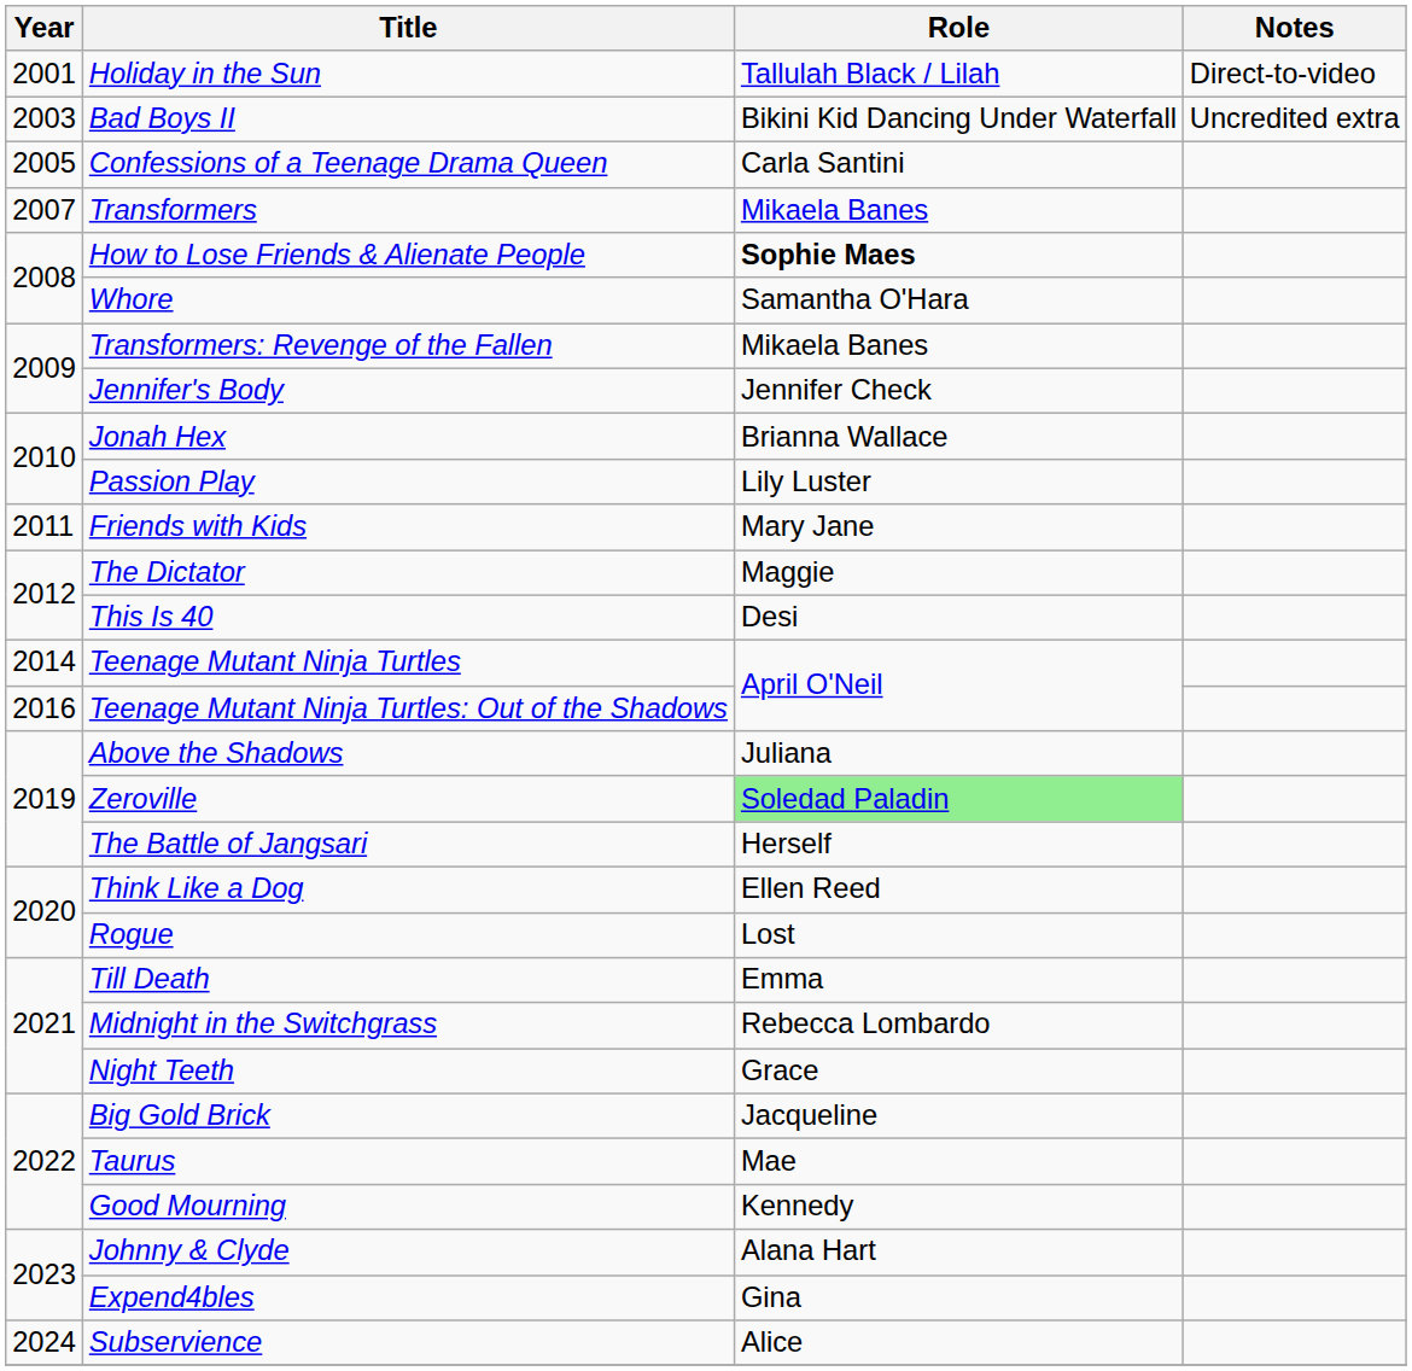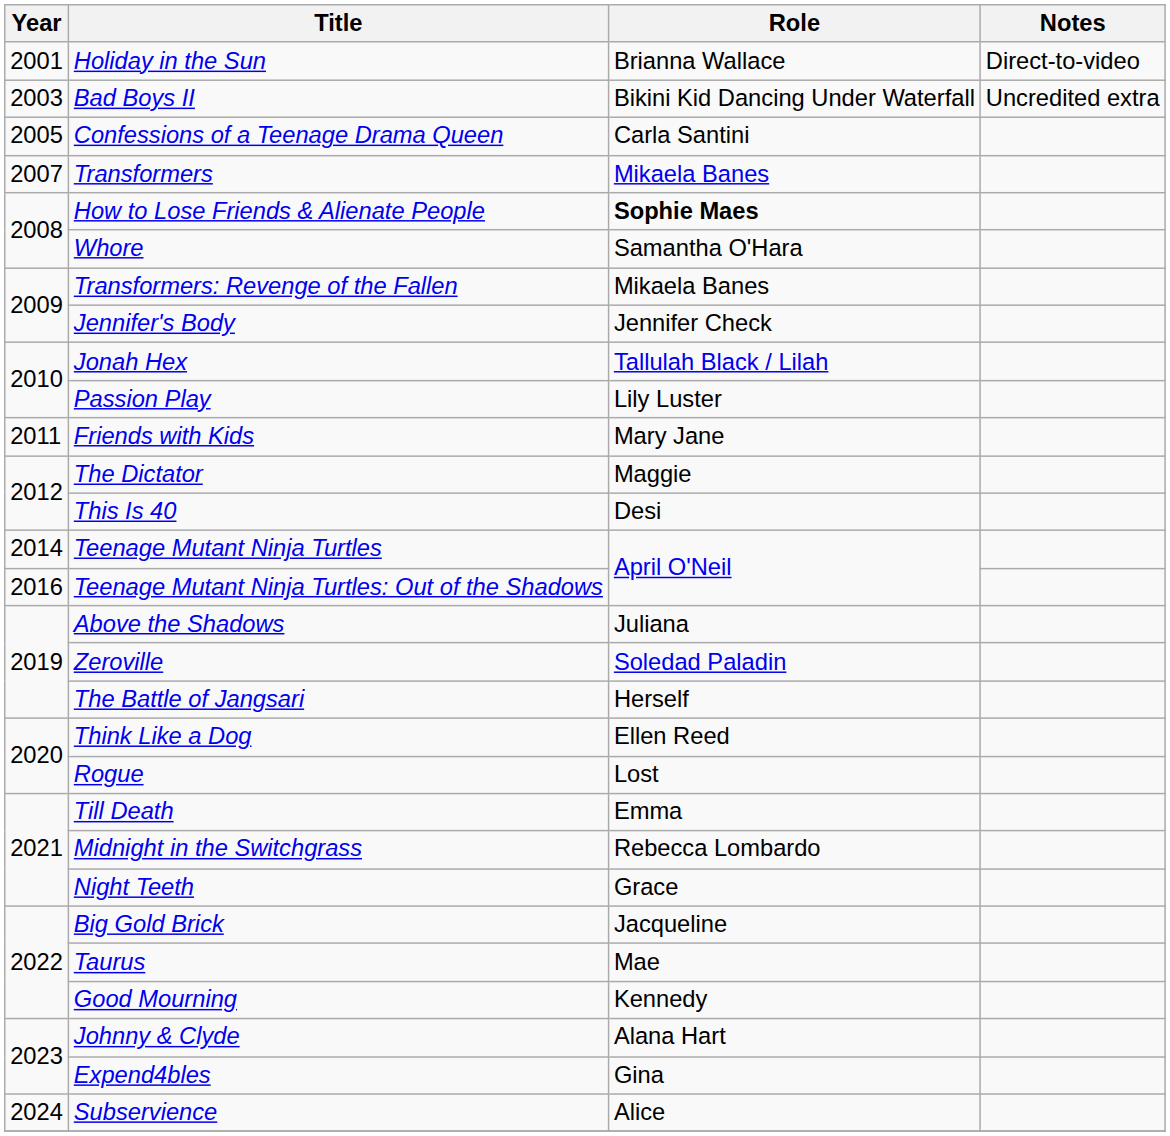 <table class="wikitable sortable">
 <tr>
 <th>Year</th>
 <th>Title</th>
 <th>Role</th>
 <th class="unsortable">Notes</th>
 </tr>
 <tr>
 <td>2001</td>
 <td><em><a href='#'>Holiday in the Sun</a></em></td>
-<td><a href='#'>Tallulah Black / Lilah</a></td>
+<td>Brianna Wallace</td>
 <td>Direct-to-video</td>
 </tr>
 <tr>
 <td>2003</td>
 <td><em><a href='#'>Bad Boys II</a></em></td>
 <td>Bikini Kid Dancing Under Waterfall</td>
 <td>Uncredited extra</td>
 </tr>
 <tr>
 <td>2005</td>
 <td><em><a href='#'>Confessions of a Teenage Drama Queen</a></em></td>
 <td>Carla Santini</td>
 <td></td>
 </tr>
 <tr>
 <td>2007</td>
 <td><em><a href='#'>Transformers</a></em></td>
 <td><a href='#'>Mikaela Banes</a></td>
 <td></td>
 </tr>
 <tr>
 <td rowspan="2">2008</td>
 <td><em><a href='#'>How to Lose Friends & Alienate People</a></em></td>
 <td><strong>Sophie Maes</strong></td>
 <td></td>
 </tr>
 <tr>
 <td><em><a href='#'>Whore</a></em></td>
 <td>Samantha O'Hara</td>
 <td></td>
 </tr>
 <tr>
 <td rowspan="2">2009</td>
 <td><em><a href='#'>Transformers: Revenge of the Fallen</a></em></td>
 <td>Mikaela Banes</td>
 <td></td>
 </tr>
 <tr>
 <td><em><a href='#'>Jennifer's Body</a></em></td>
 <td>Jennifer Check</td>
 <td></td>
 </tr>
 <tr>
 <td rowspan="2">2010</td>
 <td><em><a href='#'>Jonah Hex</a></em></td>
-<td>Brianna Wallace</td>
+<td><a href='#'>Tallulah Black / Lilah</a></td>
 <td></td>
 </tr>
 <tr>
 <td><em><a href='#'>Passion Play</a></em></td>
 <td>Lily Luster</td>
 <td></td>
 </tr>
 <tr>
 <td>2011</td>
 <td><em><a href='#'>Friends with Kids</a></em></td>
 <td>Mary Jane</td>
 <td></td>
 </tr>
 <tr>
 <td rowspan="2">2012</td>
 <td><em><a href='#'>The Dictator</a></em></td>
 <td>Maggie</td>
 <td></td>
 </tr>
 <tr>
 <td><em><a href='#'>This Is 40</a></em></td>
 <td>Desi</td>
 <td></td>
 </tr>
 <tr>
 <td>2014</td>
 <td><em><a href='#'>Teenage Mutant Ninja Turtles</a></em></td>
 <td rowspan=2><a href='#'>April O'Neil</a></td>
 <td></td>
 </tr>
 <tr>
 <td>2016</td>
 <td><em><a href='#'>Teenage Mutant Ninja Turtles: Out of the Shadows</a></em></td>
 <td></td>
 </tr>
 <tr>
 <td rowspan="3">2019</td>
 <td><em><a href='#'>Above the Shadows</a></em></td>
 <td>Juliana</td>
 <td></td>
 </tr>
 <tr>
 <td><a href='#'><em>Zeroville</em></a></td>
-<td style="background: lightgreen;"><a href='#'>Soledad Paladin</a></td>
+<td><a href='#'>Soledad Paladin</a></td>
 <td></td>
 </tr>
 <tr>
 <td><em><a href='#'>The Battle of Jangsari</a></em></td>
 <td>Herself</td>
 <td></td>
 </tr>
 <tr>
 <td rowspan="2">2020</td>
 <td><em><a href='#'>Think Like a Dog</a></em></td>
 <td>Ellen Reed</td>
 <td></td>
 </tr>
 <tr>
 <td><em><a href='#'>Rogue</a></em></td>
 <td>Lost</td>
 <td></td>
 </tr>
 <tr>
 <td rowspan="3">2021</td>
 <td><em><a href='#'>Till Death</a></em></td>
 <td>Emma</td>
 <td></td>
 </tr>
 <tr>
 <td><em><a href='#'>Midnight in the Switchgrass</a></em></td>
 <td>Rebecca Lombardo</td>
 <td></td>
 </tr>
 <tr>
 <td><em><a href='#'>Night Teeth</a></em></td>
 <td>Grace</td>
 <td></td>
 </tr>
 <tr>
 <td rowspan="3">2022</td>
 <td><em><a href='#'>Big Gold Brick</a></em></td>
 <td>Jacqueline</td>
 <td></td>
 </tr>
 <tr>
 <td><em><a href='#'>Taurus</a></em></td>
 <td>Mae</td>
 <td></td>
 </tr>
 <tr>
 <td><em><a href='#'>Good Mourning</a></em></td>
 <td>Kennedy</td>
 <td></td>
 </tr>
 <tr>
 <td rowspan="2">2023</td>
 <td><em><a href='#'>Johnny & Clyde</a></em></td>
 <td>Alana Hart</td>
 <td></td>
 </tr>
 <tr>
 <td><em><a href='#'>Expend4bles</a></em></td>
 <td>Gina</td>
 <td></td>
 </tr>
 <tr>
 <td>2024</td>
 <td><em><a href='#'>Subservience</a></em></td>
 <td>Alice</td>
 <td></td>
 </tr>
 <tr>
 </tr>
 </table>
